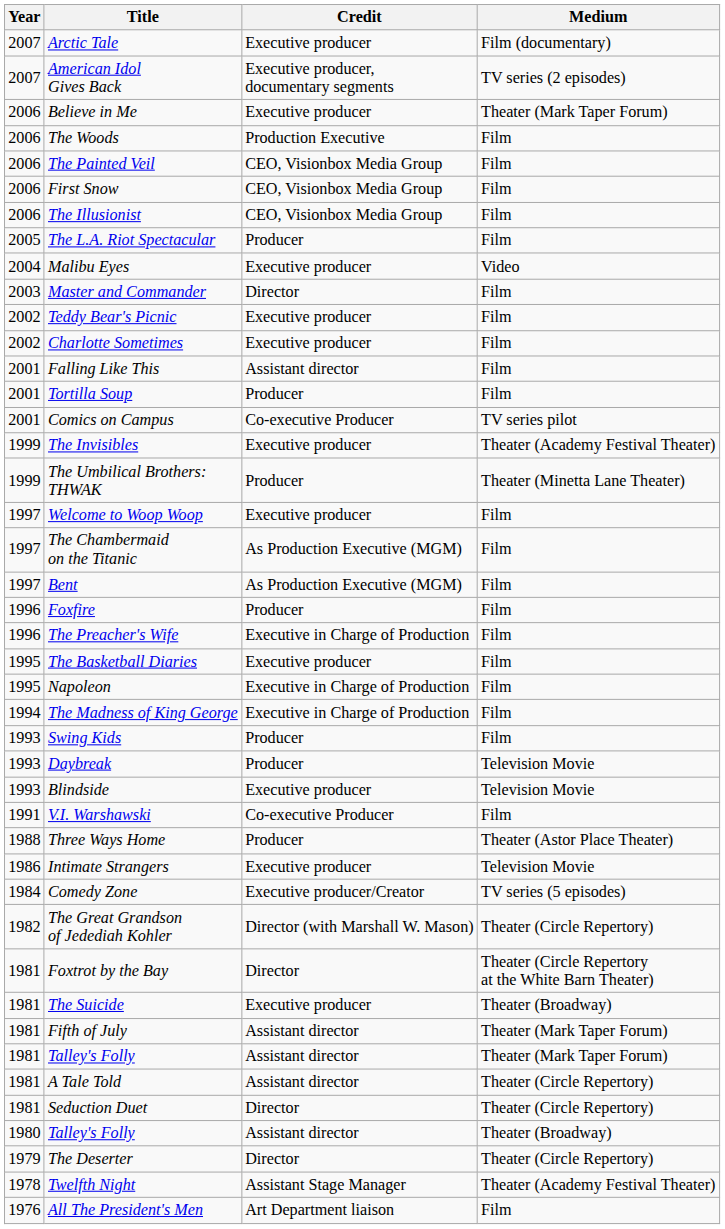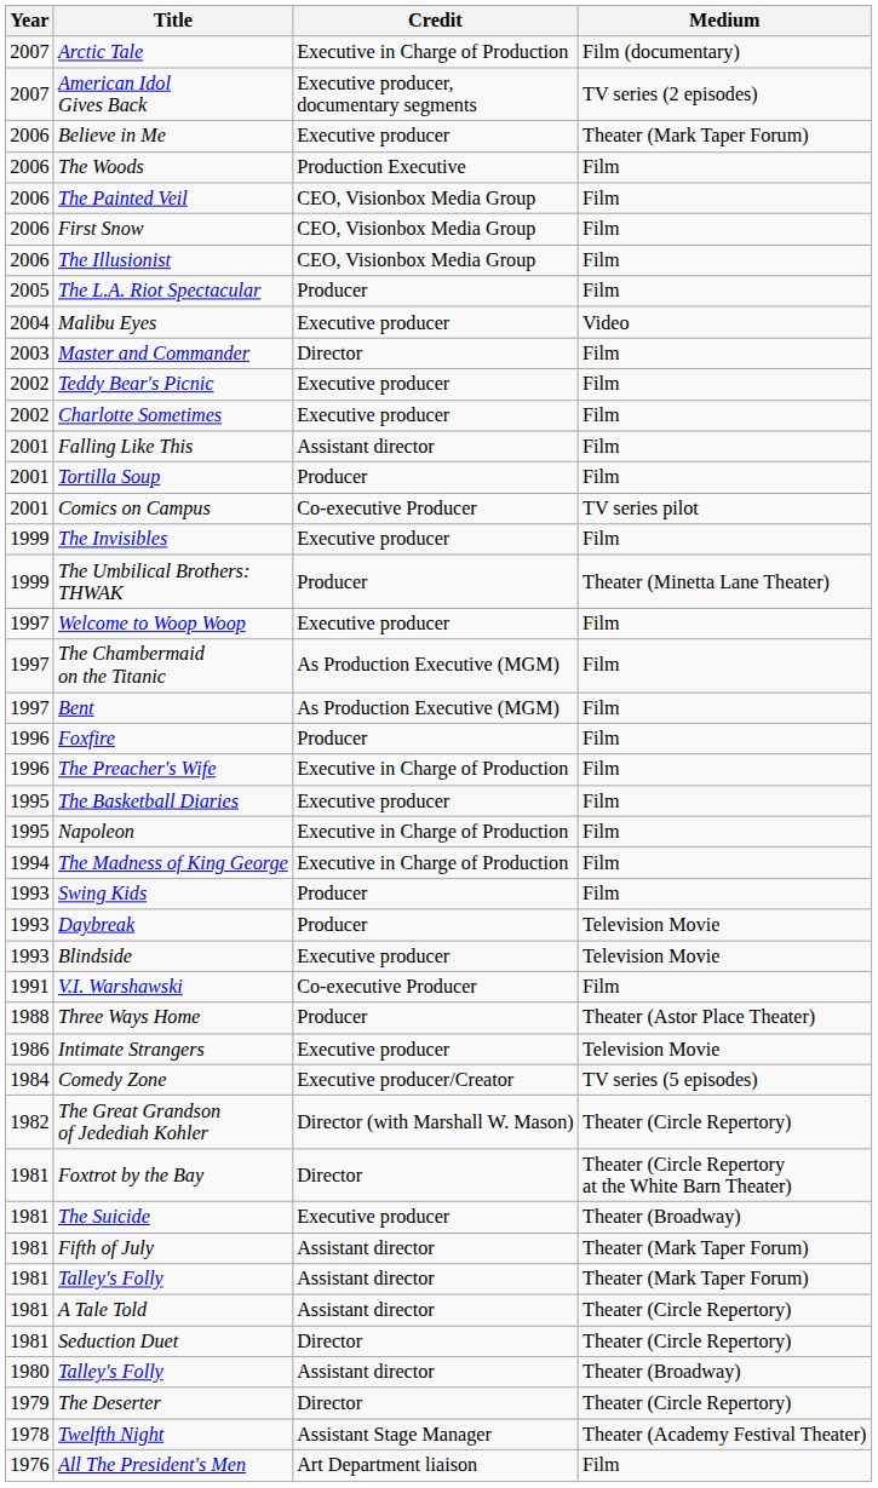 <table class="wikitable">
 <tr>
 <th>Year</th>
 <th>Title</th>
 <th>Credit</th>
 <th>Medium</th>
 </tr>
 <tr>
 <td>2007</td>
 <td><em><a href='#'>Arctic Tale</a></em></td>
-<td>Executive producer</td>
+<td>Executive in Charge of Production</td>
 <td>Film (documentary)</td>
 </tr>
 <tr>
 <td>2007</td>
 <td><em><a href='#'>American Idol</a><br>Gives Back</em></td>
 <td>Executive producer,<br>documentary segments</td>
 <td>TV series (2 episodes)</td>
 </tr>
 <tr>
 <td>2006</td>
 <td><em>Believe in Me</em></td>
 <td>Executive producer</td>
 <td>Theater (Mark Taper Forum)</td>
 </tr>
 <tr>
 <td>2006</td>
 <td><em>The Woods</em></td>
 <td>Production Executive</td>
 <td>Film</td>
 </tr>
 <tr>
 <td>2006</td>
 <td><em><a href='#'>The Painted Veil</a></em></td>
 <td>CEO, Visionbox Media Group</td>
 <td>Film</td>
 </tr>
 <tr>
 <td>2006</td>
 <td><em>First Snow</em></td>
 <td>CEO, Visionbox Media Group</td>
 <td>Film</td>
 </tr>
 <tr>
 <td>2006</td>
 <td><em><a href='#'>The Illusionist</a></em></td>
 <td>CEO, Visionbox Media Group</td>
 <td>Film</td>
 </tr>
 <tr>
 <td>2005</td>
 <td><em><a href='#'>The L.A. Riot Spectacular</a></em></td>
 <td>Producer</td>
 <td>Film</td>
 </tr>
 <tr>
 <td>2004</td>
 <td><em>Malibu Eyes</em></td>
 <td>Executive producer</td>
 <td>Video</td>
 </tr>
 <tr>
 <td>2003</td>
 <td><em><a href='#'>Master and Commander</a></em></td>
 <td>Director</td>
 <td>Film</td>
 </tr>
 <tr>
 <td>2002</td>
 <td><em><a href='#'>Teddy Bear's Picnic</a></em></td>
 <td>Executive producer</td>
 <td>Film</td>
 </tr>
 <tr>
 <td>2002</td>
 <td><em><a href='#'>Charlotte Sometimes</a></em></td>
 <td>Executive producer</td>
 <td>Film</td>
 </tr>
 <tr>
 <td>2001</td>
 <td><em>Falling Like This</em></td>
 <td>Assistant director</td>
 <td>Film</td>
 </tr>
 <tr>
 <td>2001</td>
 <td><em><a href='#'>Tortilla Soup</a></em></td>
 <td>Producer</td>
 <td>Film</td>
 </tr>
 <tr>
 <td>2001</td>
 <td><em>Comics on Campus</em></td>
 <td>Co-executive Producer</td>
 <td>TV series pilot</td>
 </tr>
 <tr>
 <td>1999</td>
 <td><em><a href='#'>The Invisibles</a></em></td>
 <td>Executive producer</td>
-<td>Theater (Academy Festival Theater)</td>
+<td>Film</td>
 </tr>
 <tr>
 <td>1999</td>
 <td><em>The Umbilical Brothers:<br>THWAK</em></td>
 <td>Producer</td>
 <td>Theater (Minetta Lane Theater)</td>
 </tr>
 <tr>
 <td>1997</td>
 <td><em><a href='#'>Welcome to Woop Woop</a></em></td>
 <td>Executive producer</td>
 <td>Film</td>
 </tr>
 <tr>
 <td>1997</td>
 <td><em>The Chambermaid<br>on the Titanic</em></td>
 <td>As Production Executive (MGM)</td>
 <td>Film</td>
 </tr>
 <tr>
 <td>1997</td>
 <td><em><a href='#'>Bent</a></em></td>
 <td>As Production Executive (MGM)</td>
 <td>Film</td>
 </tr>
 <tr>
 <td>1996</td>
 <td><em><a href='#'>Foxfire</a></em></td>
 <td>Producer</td>
 <td>Film</td>
 </tr>
 <tr>
 <td>1996</td>
 <td><em><a href='#'>The Preacher's Wife</a></em></td>
 <td>Executive in Charge of Production</td>
 <td>Film</td>
 </tr>
 <tr>
 <td>1995</td>
 <td><em><a href='#'>The Basketball Diaries</a></em></td>
 <td>Executive producer</td>
 <td>Film</td>
 </tr>
 <tr>
 <td>1995</td>
 <td><em>Napoleon</em></td>
 <td>Executive in Charge of Production</td>
 <td>Film</td>
 </tr>
 <tr>
 <td>1994</td>
 <td><em><a href='#'>The Madness of King George</a></em></td>
 <td>Executive in Charge of Production</td>
 <td>Film</td>
 </tr>
 <tr>
 <td>1993</td>
 <td><em><a href='#'>Swing Kids</a></em></td>
 <td>Producer</td>
 <td>Film</td>
 </tr>
 <tr>
 <td>1993</td>
 <td><em><a href='#'>Daybreak</a></em></td>
 <td>Producer</td>
 <td>Television Movie</td>
 </tr>
 <tr>
 <td>1993</td>
 <td><em>Blindside</em></td>
 <td>Executive producer</td>
 <td>Television Movie</td>
 </tr>
 <tr>
 <td>1991</td>
 <td><em><a href='#'>V.I. Warshawski</a></em></td>
 <td>Co-executive Producer</td>
 <td>Film</td>
 </tr>
 <tr>
 <td>1988</td>
 <td><em>Three Ways Home</em></td>
 <td>Producer</td>
 <td>Theater (Astor Place Theater)</td>
 </tr>
 <tr>
 <td>1986</td>
 <td><em>Intimate Strangers</em></td>
 <td>Executive producer</td>
 <td>Television Movie</td>
 </tr>
 <tr>
 <td>1984</td>
 <td><em>Comedy Zone</em></td>
 <td>Executive producer/Creator</td>
 <td>TV series (5 episodes)</td>
 </tr>
 <tr>
 <td>1982</td>
 <td><em>The Great Grandson<br>of Jedediah Kohler</em></td>
 <td>Director (with Marshall W. Mason)</td>
 <td>Theater (Circle Repertory)</td>
 </tr>
 <tr>
 <td>1981</td>
 <td><em>Foxtrot by the Bay</em></td>
 <td>Director</td>
 <td>Theater (Circle Repertory<br>at the White Barn Theater)</td>
 </tr>
 <tr>
 <td>1981</td>
 <td><em><a href='#'>The Suicide</a></em></td>
 <td>Executive producer</td>
 <td>Theater (Broadway)</td>
 </tr>
 <tr>
 <td>1981</td>
 <td><em>Fifth of July</em></td>
 <td>Assistant director</td>
 <td>Theater (Mark Taper Forum)</td>
 </tr>
 <tr>
 <td>1981</td>
 <td><em><a href='#'>Talley's Folly</a></em></td>
 <td>Assistant director</td>
 <td>Theater (Mark Taper Forum)</td>
 </tr>
 <tr>
 <td>1981</td>
 <td><em>A Tale Told</em></td>
 <td>Assistant director</td>
 <td>Theater (Circle Repertory)</td>
 </tr>
 <tr>
 <td>1981</td>
 <td><em>Seduction Duet</em></td>
 <td>Director</td>
 <td>Theater (Circle Repertory)</td>
 </tr>
 <tr>
 <td>1980</td>
 <td><em><a href='#'>Talley's Folly</a></em></td>
 <td>Assistant director</td>
 <td>Theater (Broadway)</td>
 </tr>
 <tr>
 <td>1979</td>
 <td><em>The Deserter</em></td>
 <td>Director</td>
 <td>Theater (Circle Repertory)</td>
 </tr>
 <tr>
 <td>1978</td>
 <td><em><a href='#'>Twelfth Night</a></em></td>
 <td>Assistant Stage Manager</td>
 <td>Theater (Academy Festival Theater)</td>
 </tr>
 <tr>
 <td>1976</td>
 <td><em><a href='#'>All The President's Men</a></em></td>
 <td>Art Department liaison</td>
 <td>Film</td>
 </tr>
 </table>
